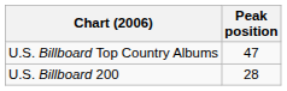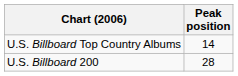 <table class="wikitable">
 <tr>
 <th>Chart (2006)</th>
 <th>Peak<br>position</th>
 </tr>
 <tr>
 <td>U.S. <em>Billboard</em> Top Country Albums</td>
-<td align="center">47</td>
+<td align="center">14</td>
 </tr>
 <tr>
 <td>U.S. <em>Billboard</em> 200</td>
 <td align="center">28</td>
 </tr>
 </table>
